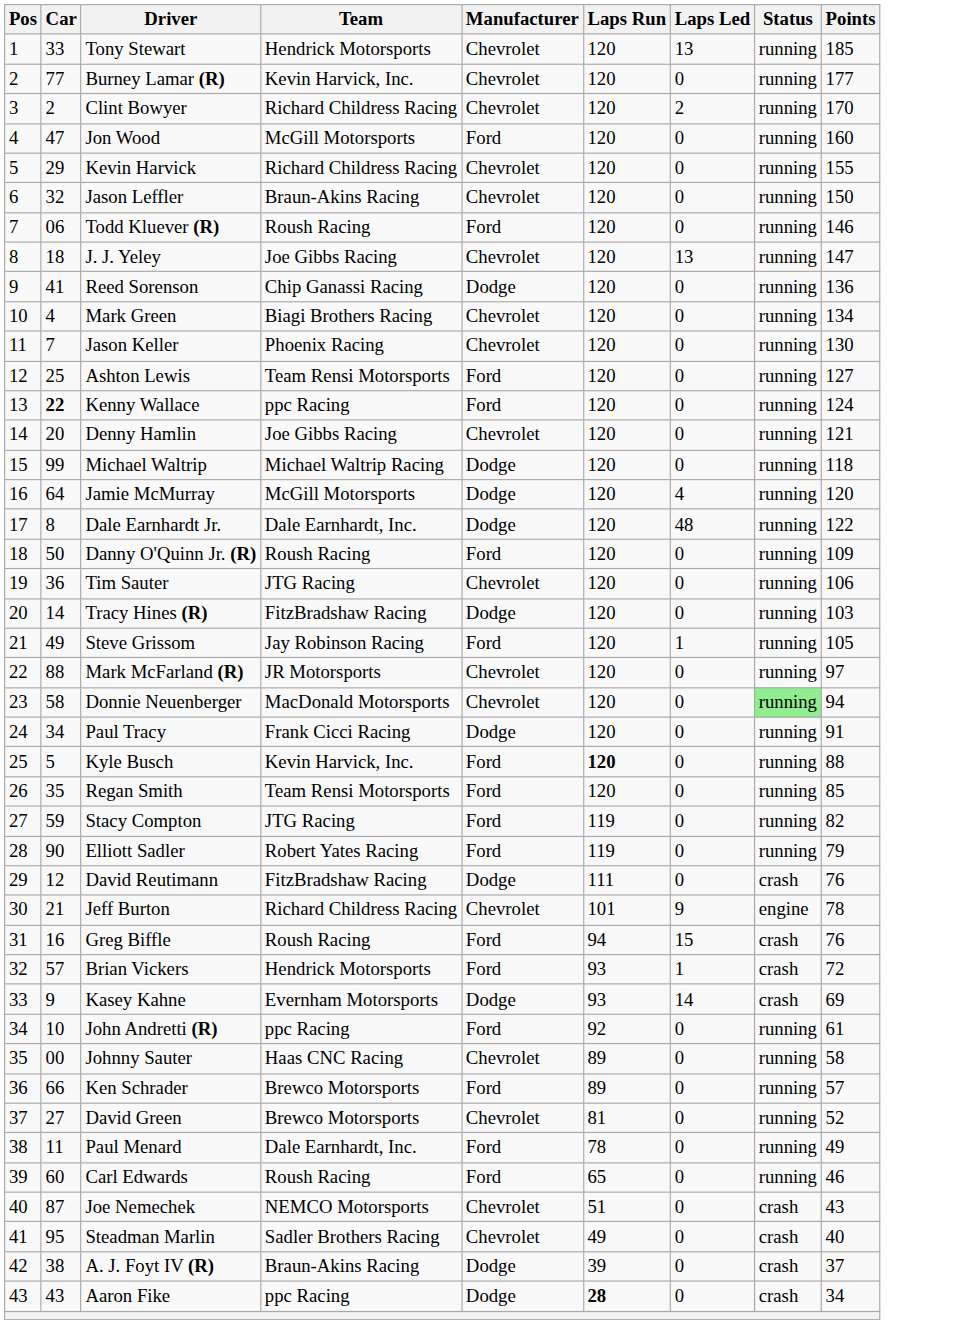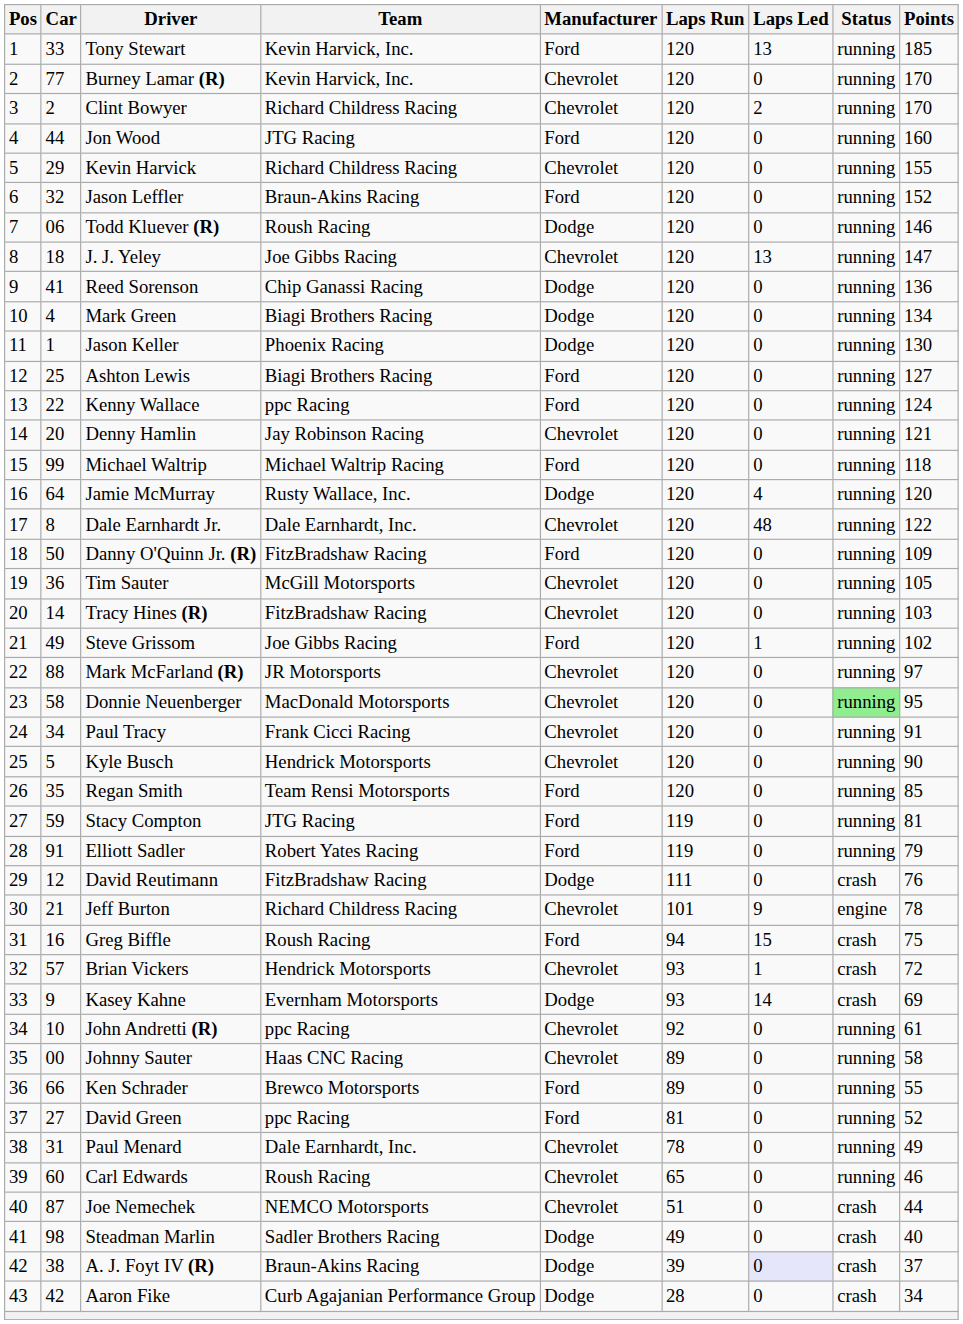 <table class="sortable wikitable" border="1">
 <tr>
 <th>Pos</th>
 <th>Car</th>
 <th>Driver</th>
 <th>Team</th>
 <th>Manufacturer</th>
 <th>Laps Run</th>
 <th>Laps Led</th>
 <th>Status</th>
 <th>Points</th>
 </tr>
 <tr>
 <td>1</td>
 <td>33</td>
 <td>Tony Stewart</td>
-<td>Hendrick Motorsports</td>
-<td>Chevrolet</td>
+<td>Kevin Harvick, Inc.</td>
+<td>Ford</td>
 <td>120</td>
 <td>13</td>
 <td>running</td>
 <td>185</td>
 </tr>
 <tr>
 <td>2</td>
 <td>77</td>
 <td>Burney Lamar <strong>(R)</strong></td>
 <td>Kevin Harvick, Inc.</td>
 <td>Chevrolet</td>
 <td>120</td>
 <td>0</td>
 <td>running</td>
-<td>177</td>
+<td>170</td>
 </tr>
 <tr>
 <td>3</td>
 <td>2</td>
 <td>Clint Bowyer</td>
 <td>Richard Childress Racing</td>
 <td>Chevrolet</td>
 <td>120</td>
 <td>2</td>
 <td>running</td>
 <td>170</td>
 </tr>
 <tr>
 <td>4</td>
-<td>47</td>
+<td>44</td>
 <td>Jon Wood</td>
-<td>McGill Motorsports</td>
+<td>JTG Racing</td>
 <td>Ford</td>
 <td>120</td>
 <td>0</td>
 <td>running</td>
 <td>160</td>
 </tr>
 <tr>
 <td>5</td>
 <td>29</td>
 <td>Kevin Harvick</td>
 <td>Richard Childress Racing</td>
 <td>Chevrolet</td>
 <td>120</td>
 <td>0</td>
 <td>running</td>
 <td>155</td>
 </tr>
 <tr>
 <td>6</td>
 <td>32</td>
 <td>Jason Leffler</td>
 <td>Braun-Akins Racing</td>
-<td>Chevrolet</td>
+<td>Ford</td>
 <td>120</td>
 <td>0</td>
 <td>running</td>
-<td>150</td>
+<td>152</td>
 </tr>
 <tr>
 <td>7</td>
 <td>06</td>
 <td>Todd Kluever <strong>(R)</strong></td>
 <td>Roush Racing</td>
-<td>Ford</td>
+<td>Dodge</td>
 <td>120</td>
 <td>0</td>
 <td>running</td>
 <td>146</td>
 </tr>
 <tr>
 <td>8</td>
 <td>18</td>
 <td>J. J. Yeley</td>
 <td>Joe Gibbs Racing</td>
 <td>Chevrolet</td>
 <td>120</td>
 <td>13</td>
 <td>running</td>
 <td>147</td>
 </tr>
 <tr>
 <td>9</td>
 <td>41</td>
 <td>Reed Sorenson</td>
 <td>Chip Ganassi Racing</td>
 <td>Dodge</td>
 <td>120</td>
 <td>0</td>
 <td>running</td>
 <td>136</td>
 </tr>
 <tr>
 <td>10</td>
 <td>4</td>
 <td>Mark Green</td>
 <td>Biagi Brothers Racing</td>
-<td>Chevrolet</td>
+<td>Dodge</td>
 <td>120</td>
 <td>0</td>
 <td>running</td>
 <td>134</td>
 </tr>
 <tr>
 <td>11</td>
-<td>7</td>
+<td>1</td>
 <td>Jason Keller</td>
 <td>Phoenix Racing</td>
-<td>Chevrolet</td>
+<td>Dodge</td>
 <td>120</td>
 <td>0</td>
 <td>running</td>
 <td>130</td>
 </tr>
 <tr>
 <td>12</td>
 <td>25</td>
 <td>Ashton Lewis</td>
-<td>Team Rensi Motorsports</td>
+<td>Biagi Brothers Racing</td>
 <td>Ford</td>
 <td>120</td>
 <td>0</td>
 <td>running</td>
 <td>127</td>
 </tr>
 <tr>
 <td>13</td>
-<td><strong>22</strong></td>
+<td>22</td>
 <td>Kenny Wallace</td>
 <td>ppc Racing</td>
 <td>Ford</td>
 <td>120</td>
 <td>0</td>
 <td>running</td>
 <td>124</td>
 </tr>
 <tr>
 <td>14</td>
 <td>20</td>
 <td>Denny Hamlin</td>
-<td>Joe Gibbs Racing</td>
+<td>Jay Robinson Racing</td>
 <td>Chevrolet</td>
 <td>120</td>
 <td>0</td>
 <td>running</td>
 <td>121</td>
 </tr>
 <tr>
 <td>15</td>
 <td>99</td>
 <td>Michael Waltrip</td>
 <td>Michael Waltrip Racing</td>
-<td>Dodge</td>
+<td>Ford</td>
 <td>120</td>
 <td>0</td>
 <td>running</td>
 <td>118</td>
 </tr>
 <tr>
 <td>16</td>
 <td>64</td>
 <td>Jamie McMurray</td>
-<td>McGill Motorsports</td>
+<td>Rusty Wallace, Inc.</td>
 <td>Dodge</td>
 <td>120</td>
 <td>4</td>
 <td>running</td>
 <td>120</td>
 </tr>
 <tr>
 <td>17</td>
 <td>8</td>
 <td>Dale Earnhardt Jr.</td>
 <td>Dale Earnhardt, Inc.</td>
-<td>Dodge</td>
+<td>Chevrolet</td>
 <td>120</td>
 <td>48</td>
 <td>running</td>
 <td>122</td>
 </tr>
 <tr>
 <td>18</td>
 <td>50</td>
 <td>Danny O'Quinn Jr. <strong>(R)</strong></td>
-<td>Roush Racing</td>
+<td>FitzBradshaw Racing</td>
 <td>Ford</td>
 <td>120</td>
 <td>0</td>
 <td>running</td>
 <td>109</td>
 </tr>
 <tr>
 <td>19</td>
 <td>36</td>
 <td>Tim Sauter</td>
-<td>JTG Racing</td>
+<td>McGill Motorsports</td>
 <td>Chevrolet</td>
 <td>120</td>
 <td>0</td>
 <td>running</td>
-<td>106</td>
+<td>105</td>
 </tr>
 <tr>
 <td>20</td>
 <td>14</td>
 <td>Tracy Hines <strong>(R)</strong></td>
 <td>FitzBradshaw Racing</td>
-<td>Dodge</td>
+<td>Chevrolet</td>
 <td>120</td>
 <td>0</td>
 <td>running</td>
 <td>103</td>
 </tr>
 <tr>
 <td>21</td>
 <td>49</td>
 <td>Steve Grissom</td>
-<td>Jay Robinson Racing</td>
+<td>Joe Gibbs Racing</td>
 <td>Ford</td>
 <td>120</td>
 <td>1</td>
 <td>running</td>
-<td>105</td>
+<td>102</td>
 </tr>
 <tr>
 <td>22</td>
 <td>88</td>
 <td>Mark McFarland <strong>(R)</strong></td>
 <td>JR Motorsports</td>
 <td>Chevrolet</td>
 <td>120</td>
 <td>0</td>
 <td>running</td>
 <td>97</td>
 </tr>
 <tr>
 <td>23</td>
 <td>58</td>
 <td>Donnie Neuenberger</td>
 <td>MacDonald Motorsports</td>
 <td>Chevrolet</td>
 <td>120</td>
 <td>0</td>
 <td style="background: lightgreen;">running</td>
-<td>94</td>
+<td>95</td>
 </tr>
 <tr>
 <td>24</td>
 <td>34</td>
 <td>Paul Tracy</td>
 <td>Frank Cicci Racing</td>
-<td>Dodge</td>
+<td>Chevrolet</td>
 <td>120</td>
 <td>0</td>
 <td>running</td>
 <td>91</td>
 </tr>
 <tr>
 <td>25</td>
 <td>5</td>
 <td>Kyle Busch</td>
-<td>Kevin Harvick, Inc.</td>
-<td>Ford</td>
-<td><strong>120</strong></td>
+<td>Hendrick Motorsports</td>
+<td>Chevrolet</td>
+<td>120</td>
 <td>0</td>
 <td>running</td>
-<td>88</td>
+<td>90</td>
 </tr>
 <tr>
 <td>26</td>
 <td>35</td>
 <td>Regan Smith</td>
 <td>Team Rensi Motorsports</td>
 <td>Ford</td>
 <td>120</td>
 <td>0</td>
 <td>running</td>
 <td>85</td>
 </tr>
 <tr>
 <td>27</td>
 <td>59</td>
 <td>Stacy Compton</td>
 <td>JTG Racing</td>
 <td>Ford</td>
 <td>119</td>
 <td>0</td>
 <td>running</td>
-<td>82</td>
+<td>81</td>
 </tr>
 <tr>
 <td>28</td>
-<td>90</td>
+<td>91</td>
 <td>Elliott Sadler</td>
 <td>Robert Yates Racing</td>
 <td>Ford</td>
 <td>119</td>
 <td>0</td>
 <td>running</td>
 <td>79</td>
 </tr>
 <tr>
 <td>29</td>
 <td>12</td>
 <td>David Reutimann</td>
 <td>FitzBradshaw Racing</td>
 <td>Dodge</td>
 <td>111</td>
 <td>0</td>
 <td>crash</td>
 <td>76</td>
 </tr>
 <tr>
 <td>30</td>
 <td>21</td>
 <td>Jeff Burton</td>
 <td>Richard Childress Racing</td>
 <td>Chevrolet</td>
 <td>101</td>
 <td>9</td>
 <td>engine</td>
 <td>78</td>
 </tr>
 <tr>
 <td>31</td>
 <td>16</td>
 <td>Greg Biffle</td>
 <td>Roush Racing</td>
 <td>Ford</td>
 <td>94</td>
 <td>15</td>
 <td>crash</td>
-<td>76</td>
+<td>75</td>
 </tr>
 <tr>
 <td>32</td>
 <td>57</td>
 <td>Brian Vickers</td>
 <td>Hendrick Motorsports</td>
-<td>Ford</td>
+<td>Chevrolet</td>
 <td>93</td>
 <td>1</td>
 <td>crash</td>
 <td>72</td>
 </tr>
 <tr>
 <td>33</td>
 <td>9</td>
 <td>Kasey Kahne</td>
 <td>Evernham Motorsports</td>
 <td>Dodge</td>
 <td>93</td>
 <td>14</td>
 <td>crash</td>
 <td>69</td>
 </tr>
 <tr>
 <td>34</td>
 <td>10</td>
 <td>John Andretti <strong>(R)</strong></td>
 <td>ppc Racing</td>
-<td>Ford</td>
+<td>Chevrolet</td>
 <td>92</td>
 <td>0</td>
 <td>running</td>
 <td>61</td>
 </tr>
 <tr>
 <td>35</td>
 <td>00</td>
 <td>Johnny Sauter</td>
 <td>Haas CNC Racing</td>
 <td>Chevrolet</td>
 <td>89</td>
 <td>0</td>
 <td>running</td>
 <td>58</td>
 </tr>
 <tr>
 <td>36</td>
 <td>66</td>
 <td>Ken Schrader</td>
 <td>Brewco Motorsports</td>
 <td>Ford</td>
 <td>89</td>
 <td>0</td>
 <td>running</td>
-<td>57</td>
+<td>55</td>
 </tr>
 <tr>
 <td>37</td>
 <td>27</td>
 <td>David Green</td>
-<td>Brewco Motorsports</td>
-<td>Chevrolet</td>
+<td>ppc Racing</td>
+<td>Ford</td>
 <td>81</td>
 <td>0</td>
 <td>running</td>
 <td>52</td>
 </tr>
 <tr>
 <td>38</td>
-<td>11</td>
+<td>31</td>
 <td>Paul Menard</td>
 <td>Dale Earnhardt, Inc.</td>
-<td>Ford</td>
+<td>Chevrolet</td>
 <td>78</td>
 <td>0</td>
 <td>running</td>
 <td>49</td>
 </tr>
 <tr>
 <td>39</td>
 <td>60</td>
 <td>Carl Edwards</td>
 <td>Roush Racing</td>
-<td>Ford</td>
+<td>Chevrolet</td>
 <td>65</td>
 <td>0</td>
 <td>running</td>
 <td>46</td>
 </tr>
 <tr>
 <td>40</td>
 <td>87</td>
 <td>Joe Nemechek</td>
 <td>NEMCO Motorsports</td>
 <td>Chevrolet</td>
 <td>51</td>
 <td>0</td>
 <td>crash</td>
-<td>43</td>
+<td>44</td>
 </tr>
 <tr>
 <td>41</td>
-<td>95</td>
+<td>98</td>
 <td>Steadman Marlin</td>
 <td>Sadler Brothers Racing</td>
-<td>Chevrolet</td>
+<td>Dodge</td>
 <td>49</td>
 <td>0</td>
 <td>crash</td>
 <td>40</td>
 </tr>
 <tr>
 <td>42</td>
 <td>38</td>
 <td>A. J. Foyt IV <strong>(R)</strong></td>
 <td>Braun-Akins Racing</td>
 <td>Dodge</td>
 <td>39</td>
-<td>0</td>
+<td style="background: lavender;">0</td>
 <td>crash</td>
 <td>37</td>
 </tr>
 <tr>
 <td>43</td>
-<td>43</td>
+<td>42</td>
 <td>Aaron Fike</td>
-<td>ppc Racing</td>
+<td>Curb Agajanian Performance Group</td>
 <td>Dodge</td>
-<td><strong>28</strong></td>
+<td>28</td>
 <td>0</td>
 <td>crash</td>
 <td>34</td>
 </tr>
 <tr>
 <th colspan="9"></th>
 </tr>
 </table>
